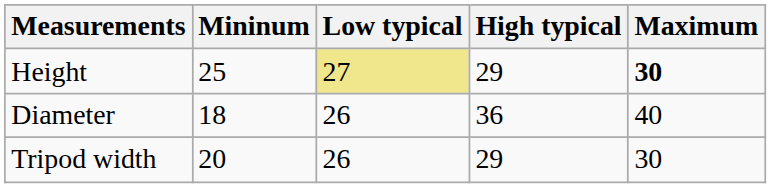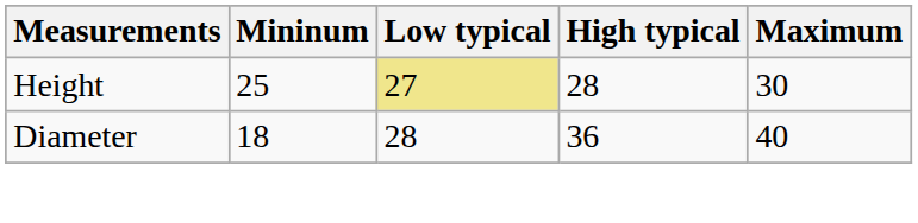 <table class="wikitable">
 <tr>
 <th>Measurements</th>
 <th>Mininum</th>
 <th>Low typical</th>
 <th>High typical</th>
 <th>Maximum</th>
 </tr>
 <tr>
 <td>Height</td>
 <td>25</td>
 <td style="background: khaki;">27</td>
-<td>29</td>
-<td><strong>30</strong></td>
+<td>28</td>
+<td>30</td>
 </tr>
 <tr>
 <td>Diameter</td>
 <td>18</td>
-<td>26</td>
+<td>28</td>
 <td>36</td>
 <td>40</td>
 </tr>
-<tr>
-<td>Tripod width</td>
-<td>20</td>
-<td>26</td>
-<td>29</td>
-<td>30</td>
-</tr>
 </table>
